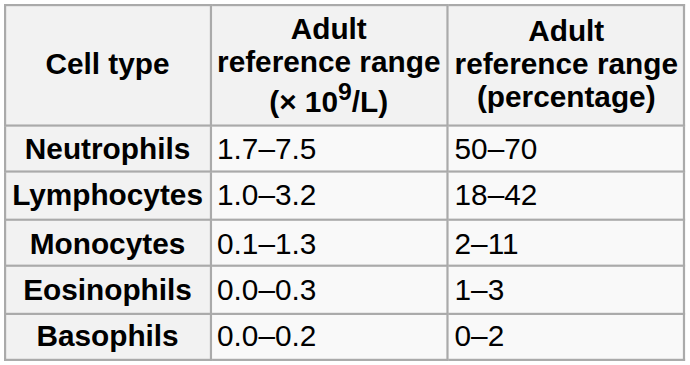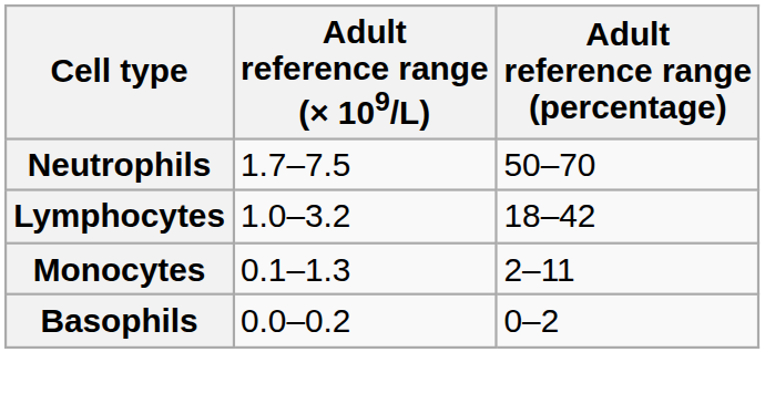 <table class="wikitable plainrowheaders mw-collapsible floatright" style="font-size:85%;">
 <tr>
 <th scope="col">Cell type</th>
 <th scope="col">Adult<br>reference range<br>(× 10<sup>9</sup>/L)</th>
 <th scope="col">Adult<br>reference range<br>(percentage)</th>
 </tr>
 <tr>
 <th scope="row">Neutrophils</th>
 <td>1.7–7.5</td>
 <td>50–70</td>
 </tr>
 <tr>
 <th scope="row">Lymphocytes</th>
 <td>1.0–3.2</td>
 <td>18–42</td>
 </tr>
 <tr>
 <th scope="row">Monocytes</th>
 <td>0.1–1.3</td>
 <td>2–11</td>
 </tr>
 <tr>
-<th scope="row">Eosinophils</th>
-<td>0.0–0.3</td>
-<td>1–3</td>
-</tr>
-<tr>
 <th scope="row">Basophils</th>
 <td>0.0–0.2</td>
 <td>0–2</td>
 </tr>
 </table>
